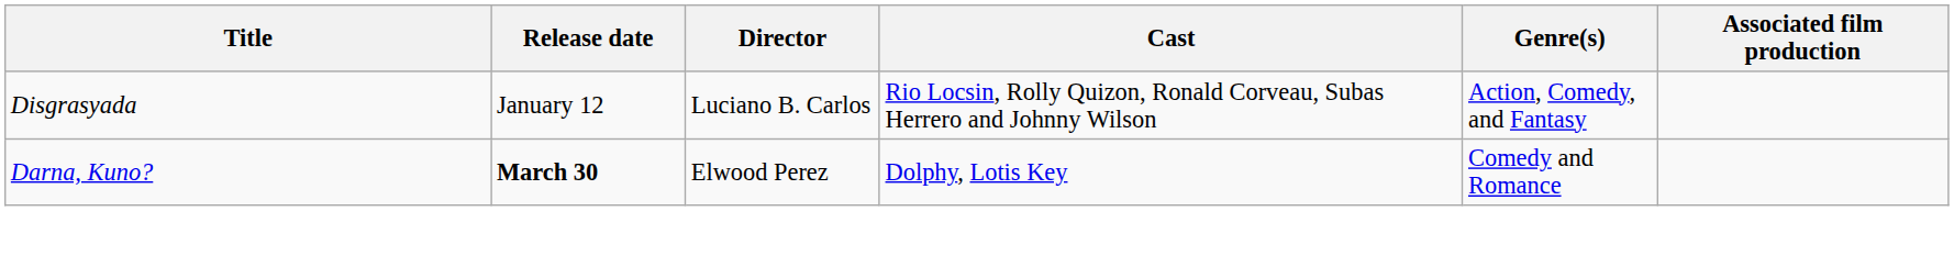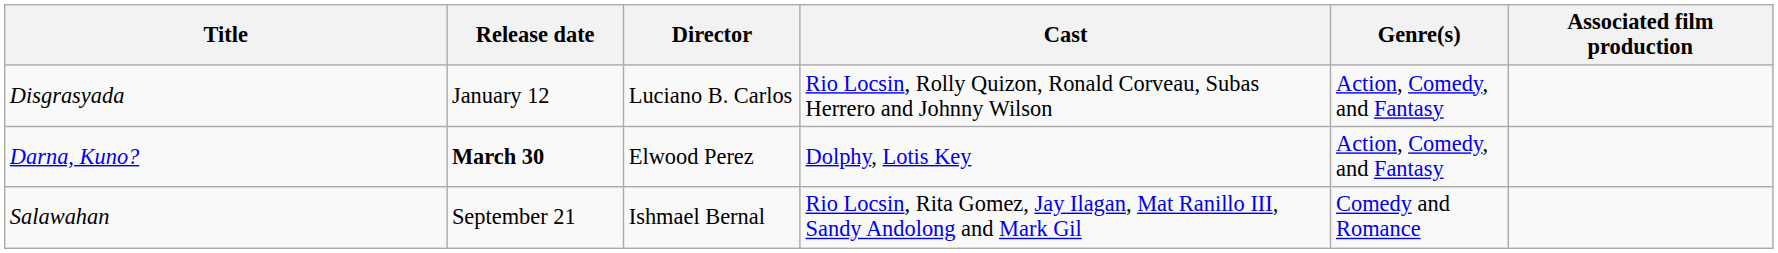 <table class="wikitable" style="width:100%;">
 <tr>
 <th style="width:25%">Title</th>
 <th style="width:10%">Release date</th>
 <th style="width:10%">Director</th>
 <th style="width:30%">Cast</th>
 <th style="width:10%">Genre(s)</th>
 <th style="width:15%">Associated film production</th>
 </tr>
 <tr>
 <td><em>Disgrasyada</em></td>
 <td>January 12</td>
 <td>Luciano B. Carlos</td>
 <td><a href='#'>Rio Locsin</a>, Rolly Quizon, Ronald Corveau, Subas Herrero and Johnny Wilson</td>
 <td><a href='#'>Action</a>, <a href='#'>Comedy</a>, and <a href='#'>Fantasy</a></td>
 <td></td>
 </tr>
 <tr>
 <td><em><a href='#'>Darna, Kuno?</a></em></td>
 <td><strong>March 30</strong></td>
 <td>Elwood Perez</td>
 <td><a href='#'>Dolphy</a>, <a href='#'>Lotis Key</a></td>
+<td><a href='#'>Action</a>, <a href='#'>Comedy</a>, and <a href='#'>Fantasy</a></td>
+<td></td>
+</tr>
+<tr>
+<td><em>Salawahan</em></td>
+<td>September 21</td>
+<td>Ishmael Bernal</td>
+<td><a href='#'>Rio Locsin</a>, Rita Gomez, <a href='#'>Jay Ilagan</a>, <a href='#'>Mat Ranillo III</a>, <a href='#'>Sandy Andolong</a> and <a href='#'>Mark Gil</a></td>
 <td><a href='#'>Comedy</a> and <a href='#'>Romance</a></td>
 <td></td>
 </tr>
 </table>
